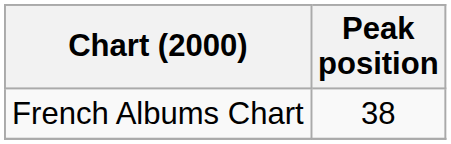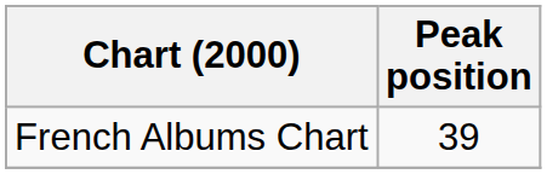 <table class="wikitable">
 <tr>
 <th>Chart (2000)</th>
 <th>Peak<br>position</th>
 </tr>
 <tr>
 <td>French Albums Chart</td>
-<td align="center">38</td>
+<td align="center">39</td>
 </tr>
 <tr>
 </tr>
 </table>
